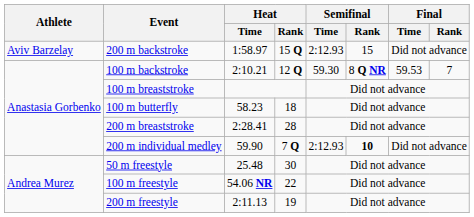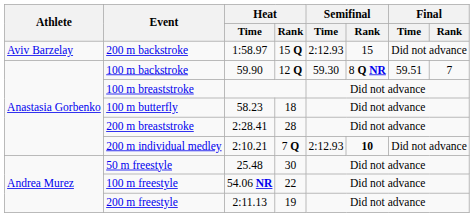 <table class=wikitable style=font-size:90%;text-align:center>
 <tr>
 <th rowspan=2>Athlete</th>
 <th rowspan=2>Event</th>
 <th colspan=2>Heat</th>
 <th colspan=2>Semifinal</th>
 <th colspan=2>Final</th>
 </tr>
 <tr style=font-size:95%>
 <th>Time</th>
 <th>Rank</th>
 <th>Time</th>
 <th>Rank</th>
 <th>Time</th>
 <th>Rank</th>
 </tr>
 <tr>
 <td align=left><a href='#'>Aviv Barzelay</a></td>
 <td align=left><a href='#'>200 m backstroke</a></td>
 <td>1:58.97</td>
 <td>15 <strong>Q</strong></td>
 <td>2:12.93</td>
 <td>15</td>
 <td colspan=2>Did not advance</td>
 </tr>
 <tr>
 <td align=left rowspan=5><a href='#'>Anastasia Gorbenko</a></td>
 <td align=left><a href='#'>100 m backstroke</a></td>
-<td>2:10.21</td>
+<td>59.90</td>
 <td>12 <strong>Q</strong></td>
 <td>59.30</td>
 <td>8 <strong>Q</strong> <strong><a href='#'>NR</a></strong></td>
-<td>59.53</td>
+<td>59.51</td>
 <td>7</td>
 </tr>
 <tr>
 <td align=left><a href='#'>100 m breaststroke</a></td>
 <td colspan=2></td>
 <td colspan=4>Did not advance</td>
 </tr>
 <tr>
 <td align=left><a href='#'>100 m butterfly</a></td>
 <td>58.23</td>
 <td>18</td>
 <td colspan=4>Did not advance</td>
 </tr>
 <tr>
 <td align=left><a href='#'>200 m breaststroke</a></td>
 <td>2:28.41</td>
 <td>28</td>
 <td colspan=4>Did not advance</td>
 </tr>
 <tr>
 <td align=left><a href='#'>200 m individual medley</a></td>
-<td>59.90</td>
+<td>2:10.21</td>
 <td>7 <strong>Q</strong></td>
 <td>2:12.93</td>
 <td><strong>10</strong></td>
 <td colspan=2>Did not advance</td>
 </tr>
 <tr>
 <td align=left rowspan=3><a href='#'>Andrea Murez</a></td>
 <td align=left><a href='#'>50 m freestyle</a></td>
 <td>25.48</td>
 <td>30</td>
 <td colspan=4>Did not advance</td>
 </tr>
 <tr>
 <td align=left><a href='#'>100 m freestyle</a></td>
 <td>54.06 <strong><a href='#'>NR</a></strong></td>
 <td>22</td>
 <td colspan=4>Did not advance</td>
 </tr>
 <tr>
 <td align=left><a href='#'>200 m freestyle</a></td>
 <td>2:11.13</td>
 <td>19</td>
 <td colspan=4>Did not advance</td>
 </tr>
 </table>
